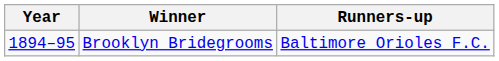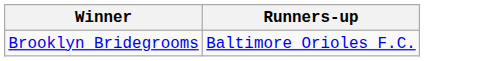 <table class="wikitable">
 <tr>
-<th>Year</th>
 <th>Winner</th>
 <th>Runners-up</th>
 </tr>
 <tr>
-<td><a href='#'>1894–95</a></td>
 <td><a href='#'>Brooklyn Bridegrooms</a></td>
 <td><a href='#'>Baltimore Orioles F.C.</a></td>
 </tr>
 </table>
